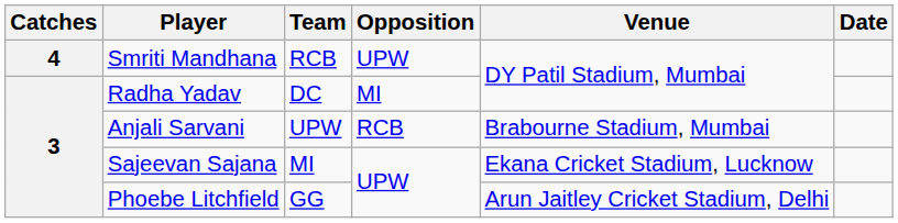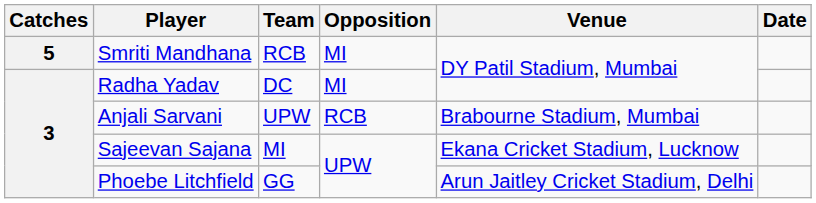 <table class="wikitable">
 <tr>
 <th>Catches</th>
 <th>Player</th>
 <th>Team</th>
 <th>Opposition</th>
 <th>Venue</th>
 <th>Date</th>
 </tr>
 <tr>
-<th>4</th>
+<th>5</th>
 <td><a href='#'>Smriti Mandhana</a></td>
 <td><a href='#'>RCB</a></td>
-<td><a href='#'>UPW</a></td>
+<td><a href='#'>MI</a></td>
 <td rowspan="2"><a href='#'>DY Patil Stadium</a>, <a href='#'>Mumbai</a></td>
 <td></td>
 </tr>
 <tr>
 <th rowspan="4">3</th>
 <td><a href='#'>Radha Yadav</a></td>
 <td><a href='#'>DC</a></td>
 <td><a href='#'>MI</a></td>
 <td></td>
 </tr>
 <tr>
 <td><a href='#'>Anjali Sarvani</a></td>
 <td><a href='#'>UPW</a></td>
 <td><a href='#'>RCB</a></td>
 <td><a href='#'>Brabourne Stadium</a>, <a href='#'>Mumbai</a></td>
 <td></td>
 </tr>
 <tr>
 <td><a href='#'>Sajeevan Sajana</a></td>
 <td><a href='#'>MI</a></td>
 <td rowspan="2"><a href='#'>UPW</a></td>
 <td><a href='#'>Ekana Cricket Stadium</a>, <a href='#'>Lucknow</a></td>
 <td></td>
 </tr>
 <tr>
 <td><a href='#'>Phoebe Litchfield</a></td>
 <td><a href='#'>GG</a></td>
 <td><a href='#'>Arun Jaitley Cricket Stadium</a>, <a href='#'>Delhi</a></td>
 <td></td>
 </tr>
 </table>
